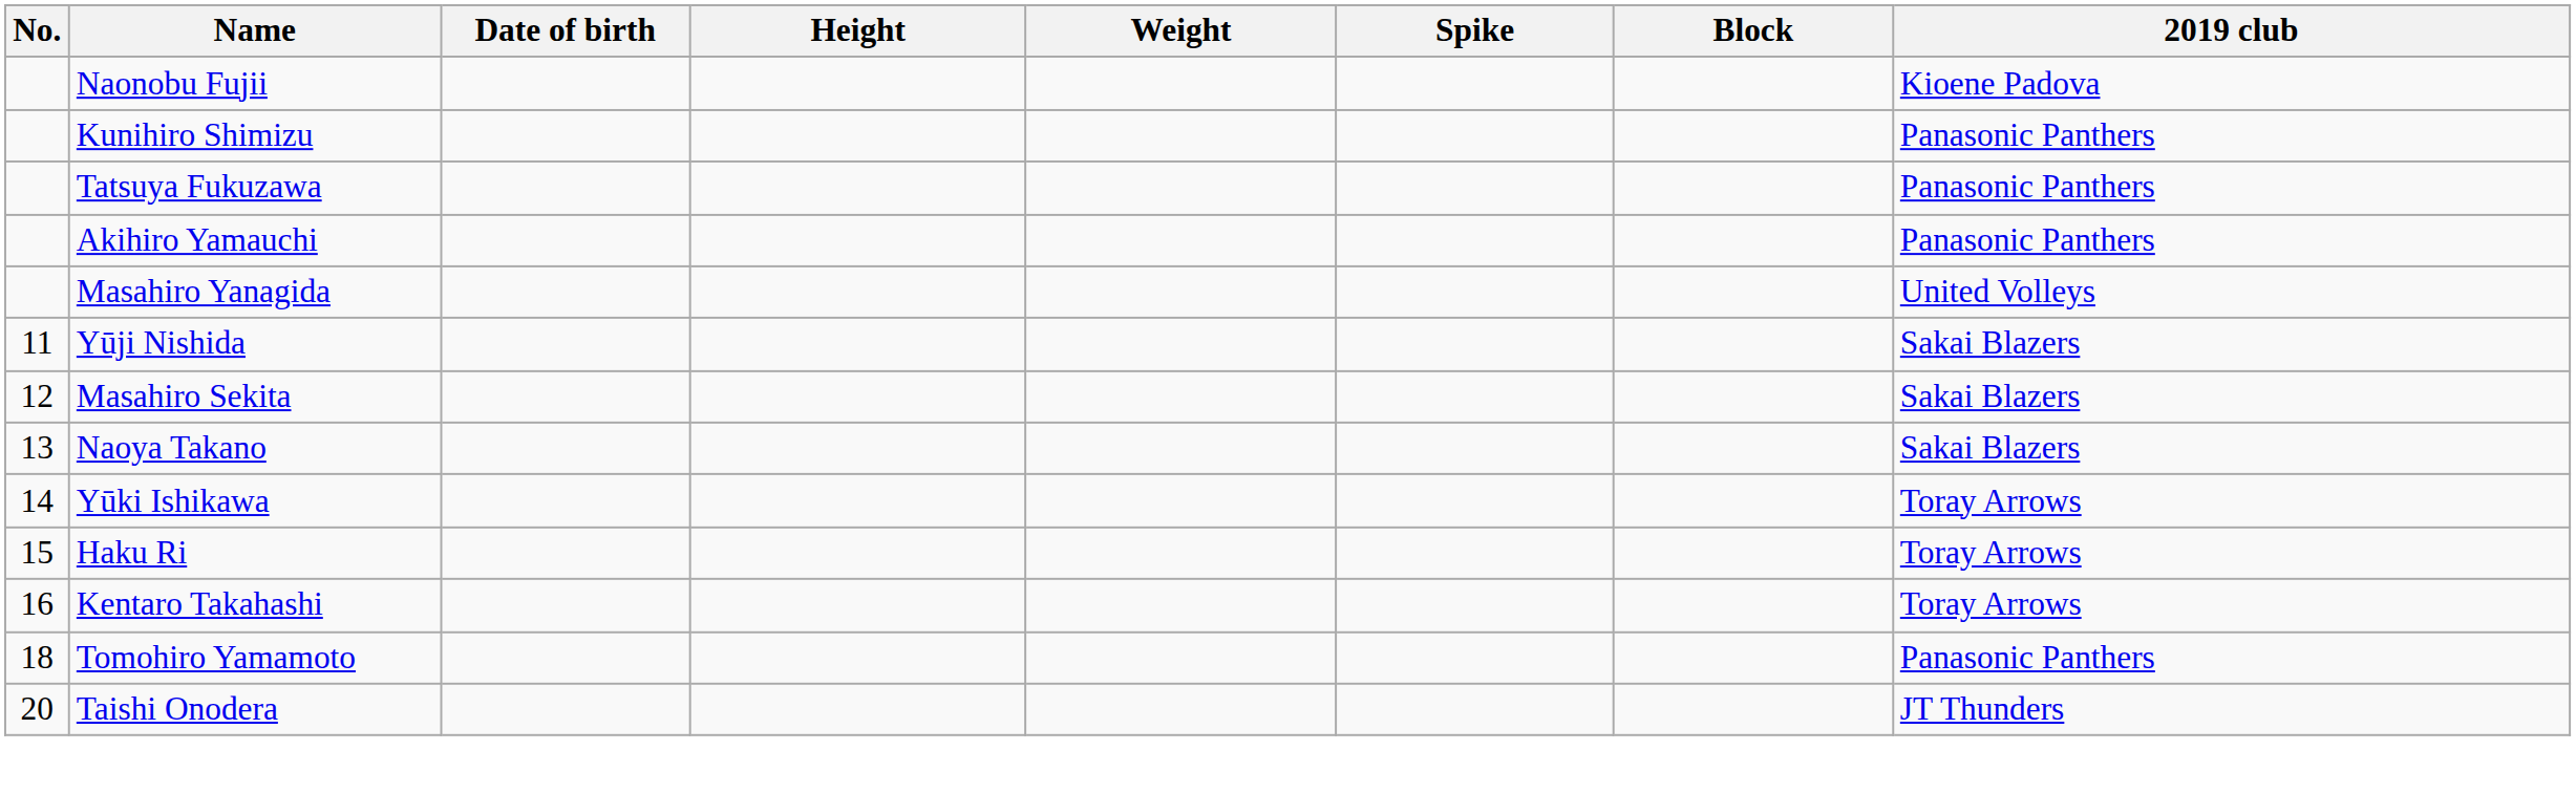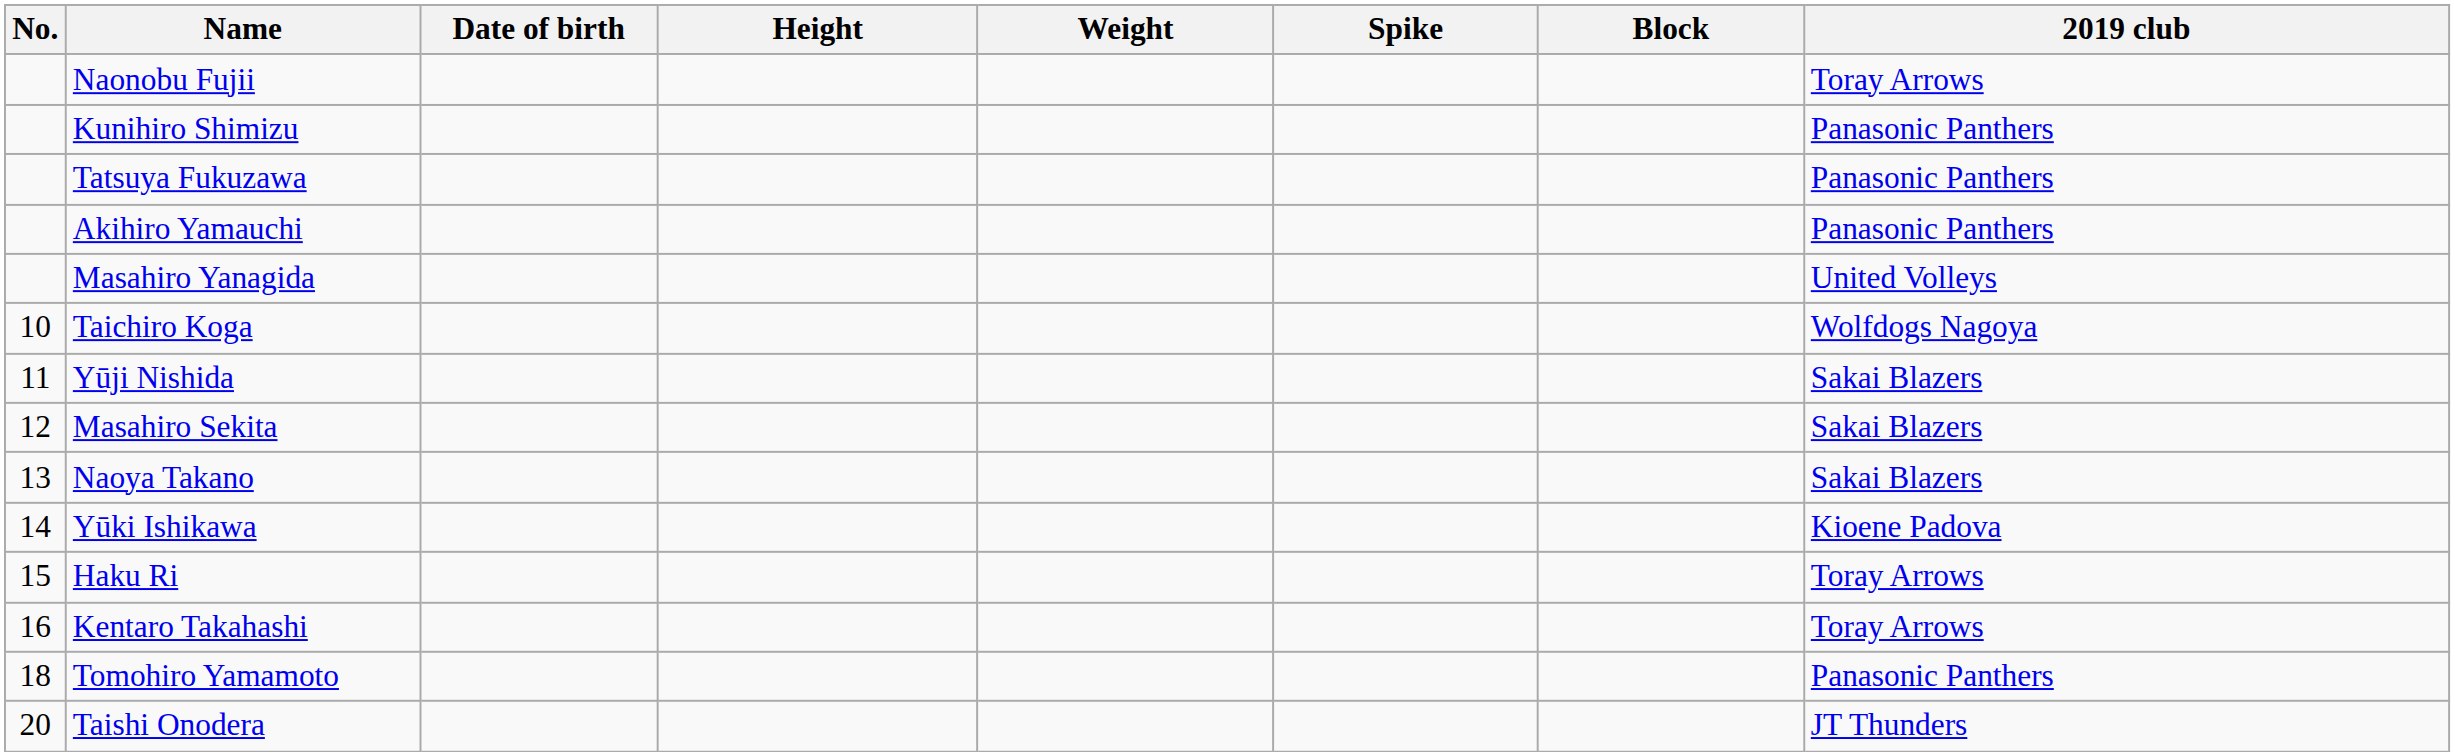 <table class="wikitable sortable" style="text-align:center;">
 <tr>
 <th>No.</th>
 <th style="width:12em">Name</th>
 <th style="width:8em">Date of birth</th>
 <th style="width:11em">Height</th>
 <th style="width:10em">Weight</th>
 <th style="width:9em">Spike</th>
 <th style="width:9em">Block</th>
 <th style="width:23em">2019 club</th>
 </tr>
 <tr>
 <td></td>
 <td align=left><a href='#'>Naonobu Fujii</a></td>
 <td align=right></td>
 <td></td>
 <td></td>
 <td></td>
 <td></td>
-<td align=left> <a href='#'>Kioene Padova</a></td>
+<td align=left> <a href='#'>Toray Arrows</a></td>
 </tr>
 <tr>
 <td></td>
 <td align=left><a href='#'>Kunihiro Shimizu</a></td>
 <td align=right></td>
 <td></td>
 <td></td>
 <td></td>
 <td></td>
 <td align=left> <a href='#'>Panasonic Panthers</a></td>
 </tr>
 <tr>
 <td></td>
 <td align=left><a href='#'>Tatsuya Fukuzawa</a></td>
 <td align=right></td>
 <td></td>
 <td></td>
 <td></td>
 <td></td>
 <td align=left> <a href='#'>Panasonic Panthers</a></td>
 </tr>
 <tr>
 <td></td>
 <td align=left><a href='#'>Akihiro Yamauchi</a></td>
 <td align=right></td>
 <td></td>
 <td></td>
 <td></td>
 <td></td>
 <td align=left> <a href='#'>Panasonic Panthers</a></td>
 </tr>
 <tr>
 <td></td>
 <td align=left><a href='#'>Masahiro Yanagida</a></td>
 <td align=right></td>
 <td></td>
 <td></td>
 <td></td>
 <td></td>
 <td align=left> <a href='#'>United Volleys</a></td>
 </tr>
 <tr>
+<td>10</td>
+<td align=left><a href='#'>Taichiro Koga</a></td>
+<td align=right></td>
+<td></td>
+<td></td>
+<td></td>
+<td></td>
+<td align=left> <a href='#'>Wolfdogs Nagoya</a></td>
+</tr>
+<tr>
 <td>11</td>
 <td align=left><a href='#'>Yūji Nishida</a></td>
 <td align=right></td>
 <td></td>
 <td></td>
 <td></td>
 <td></td>
 <td align=left> <a href='#'>Sakai Blazers</a></td>
 </tr>
 <tr>
 <td>12</td>
 <td align=left><a href='#'>Masahiro Sekita</a></td>
 <td align=right></td>
 <td></td>
 <td></td>
 <td></td>
 <td></td>
 <td align=left> <a href='#'>Sakai Blazers</a></td>
 </tr>
 <tr>
 <td>13</td>
 <td align=left><a href='#'>Naoya Takano</a></td>
 <td align=right></td>
 <td></td>
 <td></td>
 <td></td>
 <td></td>
 <td align=left> <a href='#'>Sakai Blazers</a></td>
 </tr>
 <tr>
 <td>14</td>
 <td align=left><a href='#'>Yūki Ishikawa</a></td>
 <td align=right></td>
 <td></td>
 <td></td>
 <td></td>
 <td></td>
-<td align=left> <a href='#'>Toray Arrows</a></td>
+<td align=left> <a href='#'>Kioene Padova</a></td>
 </tr>
 <tr>
 <td>15</td>
 <td align=left><a href='#'>Haku Ri</a></td>
 <td align=right></td>
 <td></td>
 <td></td>
 <td></td>
 <td></td>
 <td align=left> <a href='#'>Toray Arrows</a></td>
 </tr>
 <tr>
 <td>16</td>
 <td align=left><a href='#'>Kentaro Takahashi</a></td>
 <td align=right></td>
 <td></td>
 <td></td>
 <td></td>
 <td></td>
 <td align=left> <a href='#'>Toray Arrows</a></td>
 </tr>
 <tr>
 <td>18</td>
 <td align=left><a href='#'>Tomohiro Yamamoto</a></td>
 <td align=right></td>
 <td></td>
 <td></td>
 <td></td>
 <td></td>
 <td align=left> <a href='#'>Panasonic Panthers</a></td>
 </tr>
 <tr>
 <td>20</td>
 <td align=left><a href='#'>Taishi Onodera</a></td>
 <td align=right></td>
 <td></td>
 <td></td>
 <td></td>
 <td></td>
 <td align=left> <a href='#'>JT Thunders</a></td>
 </tr>
 </table>
